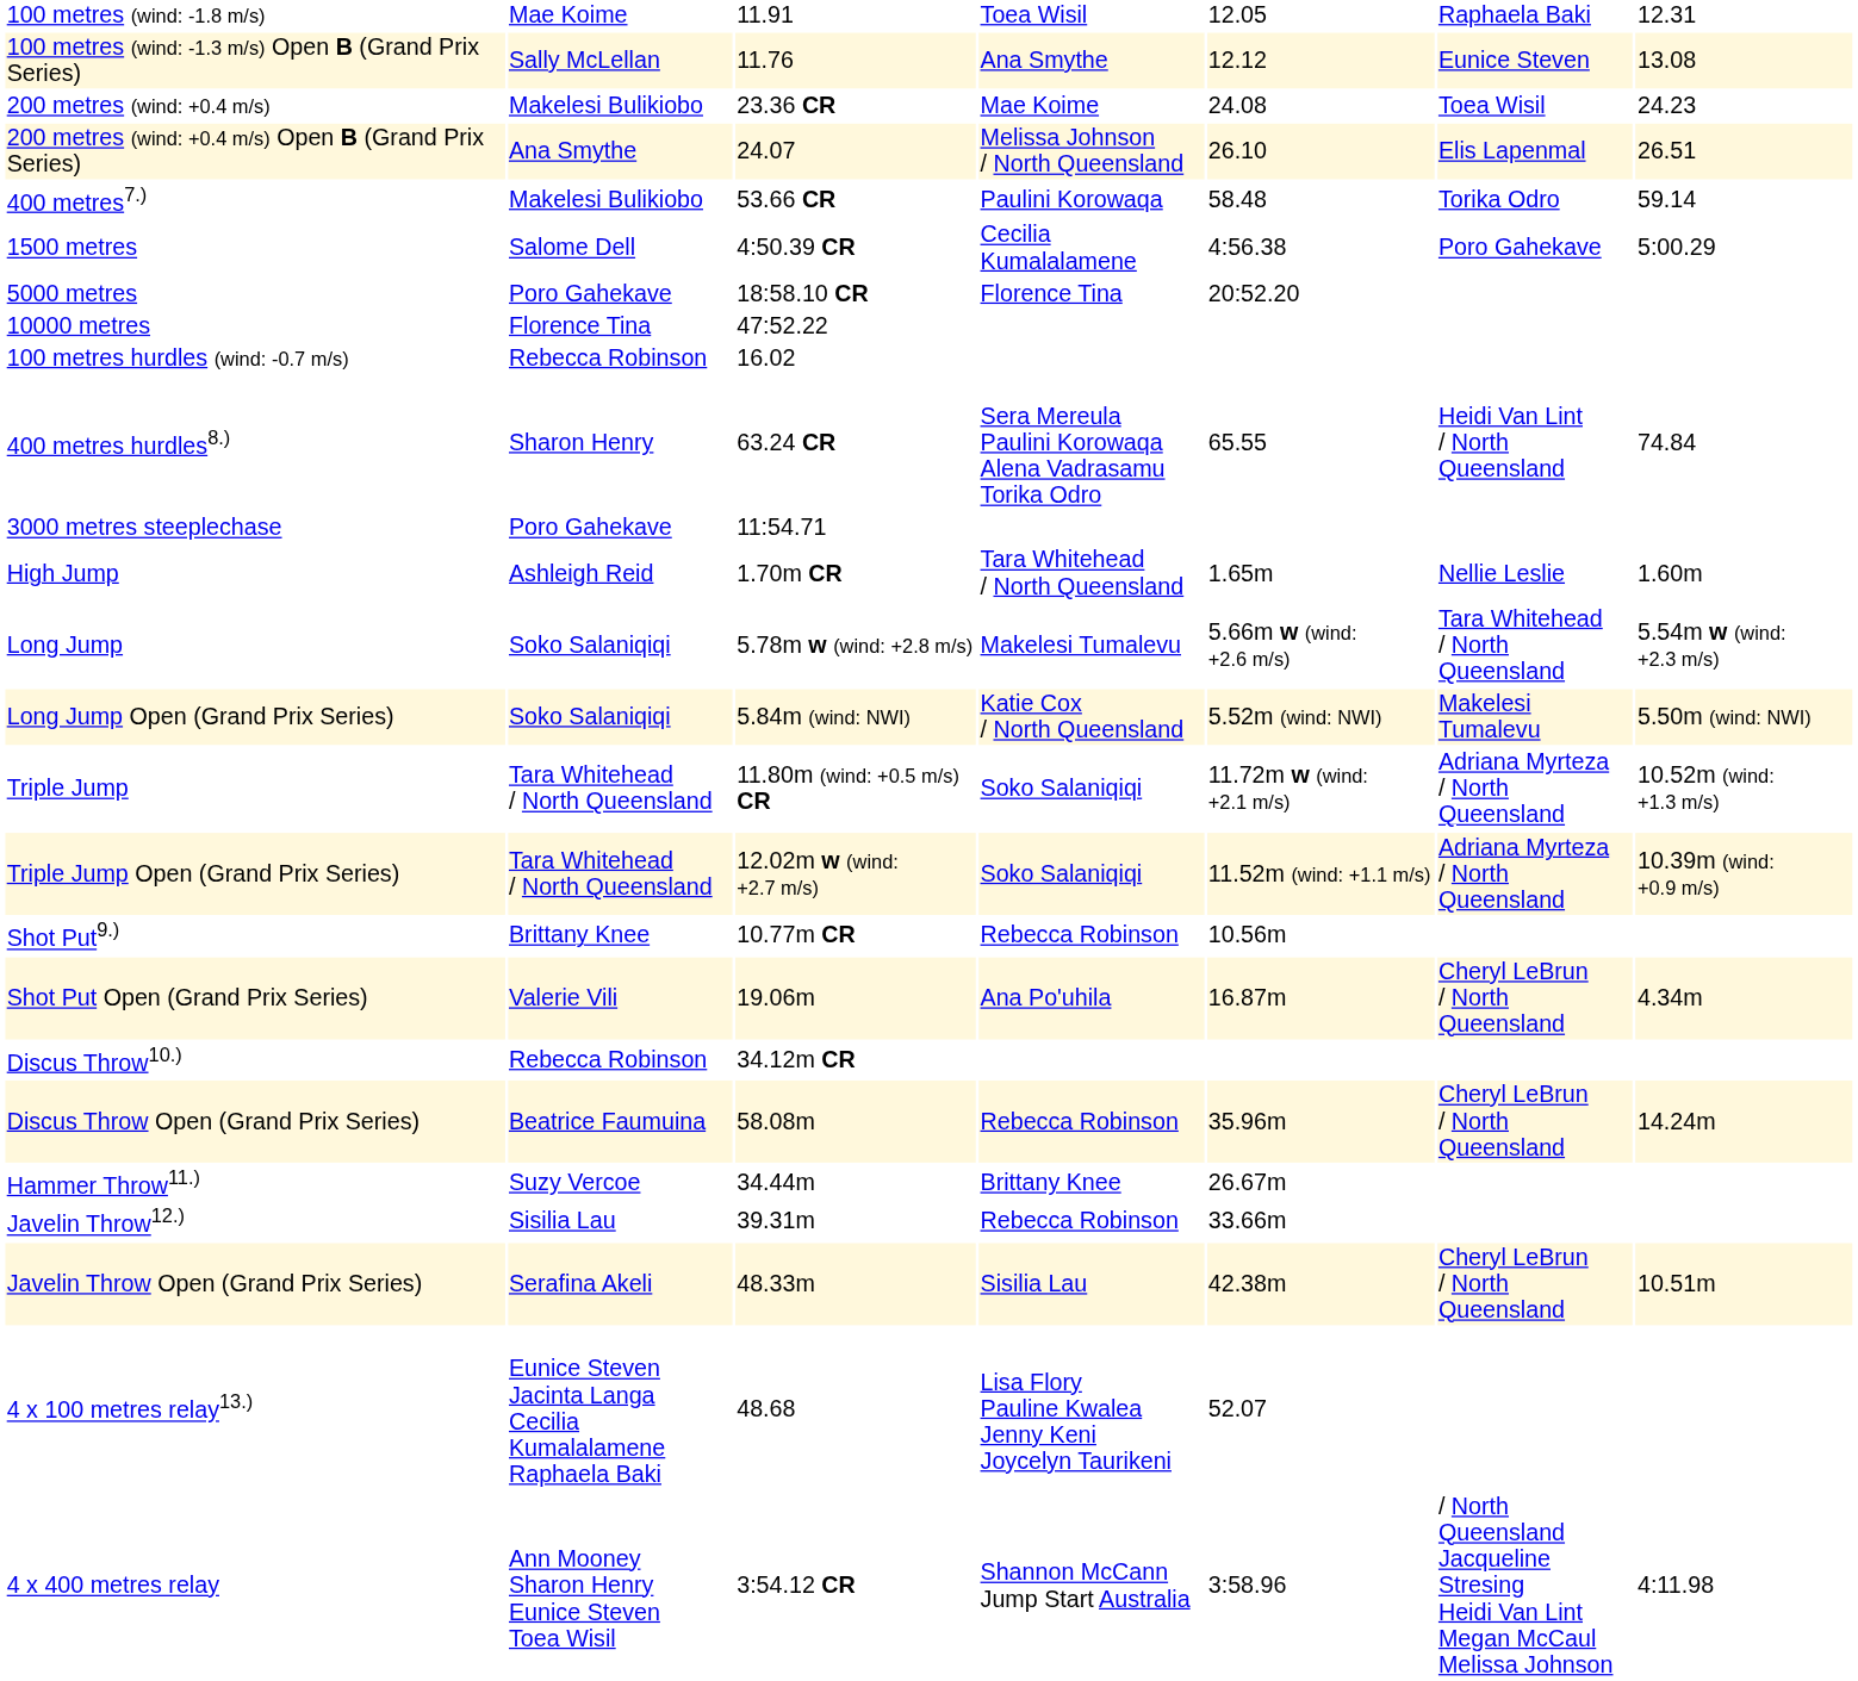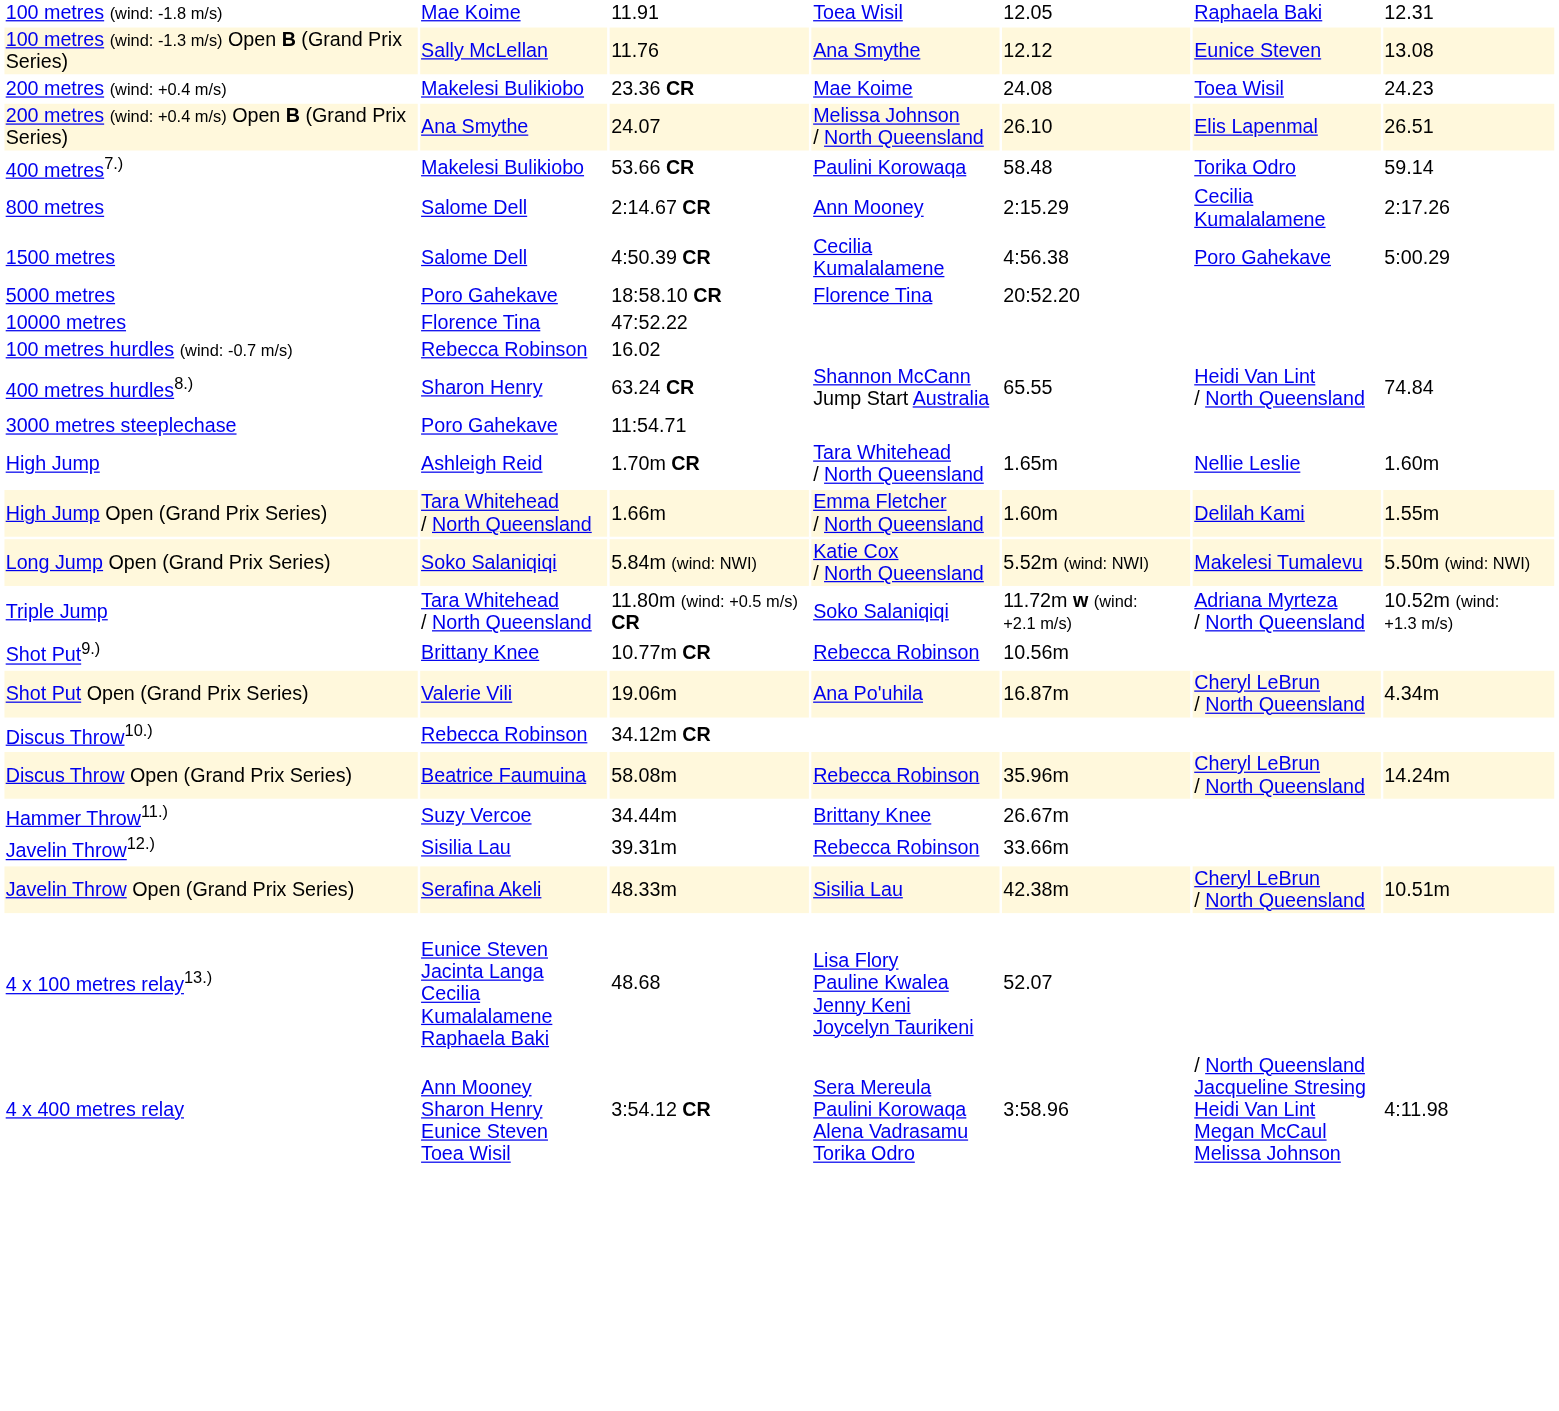 <table>
 <tr>
 <td><a href='#'>100 metres</a> <small>(wind: -1.8 m/s)</small></td>
 <td align=left><a href='#'>Mae Koime</a> <br> </td>
 <td>11.91</td>
 <td align=left><a href='#'>Toea Wisil</a> <br> </td>
 <td>12.05</td>
 <td align=left><a href='#'>Raphaela Baki</a> <br> </td>
 <td>12.31</td>
 </tr>
 <tr style="background-color:CornSilk">
 <td><a href='#'>100 metres</a> <small>(wind: -1.3 m/s)</small> Open <strong>B</strong> (Grand Prix Series)</td>
 <td align=left><a href='#'>Sally McLellan</a> <br> </td>
 <td>11.76</td>
 <td align=left><a href='#'>Ana Smythe</a> <br> </td>
 <td>12.12</td>
 <td align=left><a href='#'>Eunice Steven</a> <br> </td>
 <td>13.08</td>
 </tr>
 <tr>
 <td><a href='#'>200 metres</a> <small>(wind: +0.4 m/s)</small></td>
 <td align=left><a href='#'>Makelesi Bulikiobo</a> <br> </td>
 <td>23.36 <strong>CR</strong></td>
 <td align=left><a href='#'>Mae Koime</a> <br> </td>
 <td>24.08</td>
 <td align=left><a href='#'>Toea Wisil</a> <br> </td>
 <td>24.23</td>
 </tr>
 <tr style="background-color:CornSilk">
 <td><a href='#'>200 metres</a> <small>(wind: +0.4 m/s)</small> Open <strong>B</strong> (Grand Prix Series)</td>
 <td align=left><a href='#'>Ana Smythe</a> <br> </td>
 <td>24.07</td>
 <td align=left><a href='#'>Melissa Johnson</a> <br> / <a href='#'>North Queensland</a></td>
 <td>26.10</td>
 <td align=left><a href='#'>Elis Lapenmal</a> <br> </td>
 <td>26.51</td>
 </tr>
 <tr>
 <td><a href='#'>400 metres</a><sup>7.)</sup></td>
 <td align=left><a href='#'>Makelesi Bulikiobo</a> <br> </td>
 <td>53.66 <strong>CR</strong></td>
 <td align=left><a href='#'>Paulini Korowaqa</a> <br> </td>
 <td>58.48</td>
 <td align=left><a href='#'>Torika Odro</a> <br> </td>
 <td>59.14</td>
 </tr>
 <tr>
+<td><a href='#'>800 metres</a></td>
+<td align=left><a href='#'>Salome Dell</a> <br> </td>
+<td>2:14.67 <strong>CR</strong></td>
+<td align=left><a href='#'>Ann Mooney</a> <br> </td>
+<td>2:15.29</td>
+<td align=left><a href='#'>Cecilia Kumalalamene</a> <br> </td>
+<td>2:17.26</td>
+</tr>
+<tr>
 <td><a href='#'>1500 metres</a></td>
 <td align=left><a href='#'>Salome Dell</a> <br> </td>
 <td>4:50.39 <strong>CR</strong></td>
 <td align=left><a href='#'>Cecilia Kumalalamene</a> <br> </td>
 <td>4:56.38</td>
 <td align=left><a href='#'>Poro Gahekave</a> <br> </td>
 <td>5:00.29</td>
 </tr>
 <tr>
 <td><a href='#'>5000 metres</a></td>
 <td align=left><a href='#'>Poro Gahekave</a> <br> </td>
 <td>18:58.10 <strong>CR</strong></td>
 <td align=left><a href='#'>Florence Tina</a> <br> </td>
 <td>20:52.20</td>
 <td></td>
 <td></td>
 </tr>
 <tr>
 <td><a href='#'>10000 metres</a></td>
 <td align=left><a href='#'>Florence Tina</a> <br> </td>
 <td>47:52.22</td>
 <td></td>
 <td></td>
 <td></td>
 <td></td>
 </tr>
 <tr>
 <td><a href='#'>100 metres hurdles</a> <small>(wind: -0.7 m/s)</small></td>
 <td align=left><a href='#'>Rebecca Robinson</a> <br> </td>
 <td>16.02</td>
 <td></td>
 <td></td>
 <td></td>
 <td></td>
 </tr>
 <tr>
 <td><a href='#'>400 metres hurdles</a><sup>8.)</sup></td>
 <td align=left><a href='#'>Sharon Henry</a> <br> </td>
 <td>63.24 <strong>CR</strong></td>
-<td> <br><a href='#'>Sera Mereula</a><br><a href='#'>Paulini Korowaqa</a><br><a href='#'>Alena Vadrasamu</a><br><a href='#'>Torika Odro</a></td>
+<td align=left><a href='#'>Shannon McCann</a> <br>  Jump Start <a href='#'>Australia</a></td>
 <td>65.55</td>
 <td align=left><a href='#'>Heidi Van Lint</a> <br> / <a href='#'>North Queensland</a></td>
 <td>74.84</td>
 </tr>
 <tr>
 <td><a href='#'>3000 metres steeplechase</a></td>
 <td align=left><a href='#'>Poro Gahekave</a> <br> </td>
 <td>11:54.71</td>
 <td></td>
 <td></td>
 <td></td>
 <td></td>
 </tr>
 <tr>
 <td><a href='#'>High Jump</a></td>
 <td align=left><a href='#'>Ashleigh Reid</a> <br> </td>
 <td>1.70m <strong>CR</strong></td>
 <td align=left><a href='#'>Tara Whitehead</a> <br> / <a href='#'>North Queensland</a></td>
 <td>1.65m</td>
 <td align=left><a href='#'>Nellie Leslie</a> <br> </td>
 <td>1.60m</td>
 </tr>
-<tr>
-<td><a href='#'>Long Jump</a></td>
-<td align=left><a href='#'>Soko Salaniqiqi</a> <br> </td>
-<td>5.78m <strong>w</strong> <small>(wind: +2.8 m/s)</small></td>
-<td align=left><a href='#'>Makelesi Tumalevu</a> <br> </td>
-<td>5.66m <strong>w</strong> <small>(wind: +2.6 m/s)</small></td>
+<tr style="background-color:CornSilk">
+<td><a href='#'>High Jump</a> Open (Grand Prix Series)</td>
 <td align=left><a href='#'>Tara Whitehead</a> <br> / <a href='#'>North Queensland</a></td>
-<td>5.54m <strong>w</strong> <small>(wind: +2.3 m/s)</small></td>
+<td>1.66m</td>
+<td align=left><a href='#'>Emma Fletcher</a> <br> / <a href='#'>North Queensland</a></td>
+<td>1.60m</td>
+<td align=left><a href='#'>Delilah Kami</a> <br> </td>
+<td>1.55m</td>
 </tr>
 <tr style="background-color:CornSilk">
 <td><a href='#'>Long Jump</a> Open (Grand Prix Series)</td>
 <td align=left><a href='#'>Soko Salaniqiqi</a> <br> </td>
 <td>5.84m <small>(wind: NWI)</small></td>
 <td align=left><a href='#'>Katie Cox</a> <br> / <a href='#'>North Queensland</a></td>
 <td>5.52m <small>(wind: NWI)</small></td>
 <td align=left><a href='#'>Makelesi Tumalevu</a> <br> </td>
 <td>5.50m <small>(wind: NWI)</small></td>
 </tr>
 <tr>
 <td><a href='#'>Triple Jump</a></td>
 <td align=left><a href='#'>Tara Whitehead</a> <br> / <a href='#'>North Queensland</a></td>
 <td>11.80m <small>(wind: +0.5 m/s)</small> <strong>CR</strong></td>
 <td align=left><a href='#'>Soko Salaniqiqi</a> <br> </td>
 <td>11.72m <strong>w</strong> <small>(wind: +2.1 m/s)</small></td>
 <td align=left><a href='#'>Adriana Myrteza</a> <br> / <a href='#'>North Queensland</a></td>
 <td>10.52m <small>(wind: +1.3 m/s)</small></td>
-</tr>
-<tr style="background-color:CornSilk">
-<td><a href='#'>Triple Jump</a> Open (Grand Prix Series)</td>
-<td align=left><a href='#'>Tara Whitehead</a> <br> / <a href='#'>North Queensland</a></td>
-<td>12.02m <strong>w</strong> <small>(wind: +2.7 m/s)</small></td>
-<td align=left><a href='#'>Soko Salaniqiqi</a> <br> </td>
-<td>11.52m <small>(wind: +1.1 m/s)</small></td>
-<td align=left><a href='#'>Adriana Myrteza</a> <br> / <a href='#'>North Queensland</a></td>
-<td>10.39m <small>(wind: +0.9 m/s)</small></td>
 </tr>
 <tr>
 <td><a href='#'>Shot Put</a><sup>9.)</sup></td>
 <td align=left><a href='#'>Brittany Knee</a> <br> </td>
 <td>10.77m <strong>CR</strong></td>
 <td align=left><a href='#'>Rebecca Robinson</a> <br> </td>
 <td>10.56m</td>
 <td></td>
 <td></td>
 </tr>
 <tr style="background-color:CornSilk">
 <td><a href='#'>Shot Put</a> Open (Grand Prix Series)</td>
 <td align=left><a href='#'>Valerie Vili</a> <br> </td>
 <td>19.06m</td>
 <td align=left><a href='#'>Ana Po'uhila</a> <br> </td>
 <td>16.87m</td>
 <td align=left><a href='#'>Cheryl LeBrun</a> <br> / <a href='#'>North Queensland</a></td>
 <td>4.34m</td>
 </tr>
 <tr>
 <td><a href='#'>Discus Throw</a><sup>10.)</sup></td>
 <td align=left><a href='#'>Rebecca Robinson</a> <br> </td>
 <td>34.12m <strong>CR</strong></td>
 <td></td>
 <td></td>
 <td></td>
 <td></td>
 </tr>
 <tr style="background-color:CornSilk">
 <td><a href='#'>Discus Throw</a> Open (Grand Prix Series)</td>
 <td align=left><a href='#'>Beatrice Faumuina</a> <br> </td>
 <td>58.08m</td>
 <td align=left><a href='#'>Rebecca Robinson</a> <br> </td>
 <td>35.96m</td>
 <td align=left><a href='#'>Cheryl LeBrun</a> <br> / <a href='#'>North Queensland</a></td>
 <td>14.24m</td>
 </tr>
 <tr>
 <td><a href='#'>Hammer Throw</a><sup>11.)</sup></td>
 <td align=left><a href='#'>Suzy Vercoe</a> <br> </td>
 <td>34.44m</td>
 <td align=left><a href='#'>Brittany Knee</a> <br> </td>
 <td>26.67m</td>
 <td></td>
 <td></td>
 </tr>
 <tr>
 <td><a href='#'>Javelin Throw</a><sup>12.)</sup></td>
 <td align=left><a href='#'>Sisilia Lau</a> <br> </td>
 <td>39.31m</td>
 <td align=left><a href='#'>Rebecca Robinson</a> <br> </td>
 <td>33.66m</td>
 <td></td>
 <td></td>
 </tr>
 <tr style="background-color:CornSilk">
 <td><a href='#'>Javelin Throw</a> Open (Grand Prix Series)</td>
 <td align=left><a href='#'>Serafina Akeli</a> <br> </td>
 <td>48.33m</td>
 <td align=left><a href='#'>Sisilia Lau</a> <br> </td>
 <td>42.38m</td>
 <td align=left><a href='#'>Cheryl LeBrun</a> <br> / <a href='#'>North Queensland</a></td>
 <td>10.51m</td>
 </tr>
 <tr>
 <td><a href='#'>4 x 100 metres relay</a><sup>13.)</sup></td>
 <td><br><a href='#'>Eunice Steven</a><br><a href='#'>Jacinta Langa</a><br><a href='#'>Cecilia Kumalalamene</a><br><a href='#'>Raphaela Baki</a></td>
 <td>48.68</td>
 <td><br><a href='#'>Lisa Flory</a><br><a href='#'>Pauline Kwalea</a><br><a href='#'>Jenny Keni</a><br><a href='#'>Joycelyn Taurikeni</a></td>
 <td>52.07</td>
 <td></td>
 <td></td>
 </tr>
 <tr>
 <td><a href='#'>4 x 400 metres relay</a></td>
 <td> <br><a href='#'>Ann Mooney</a><br><a href='#'>Sharon Henry</a><br><a href='#'>Eunice Steven</a><br><a href='#'>Toea Wisil</a></td>
 <td>3:54.12 <strong>CR</strong></td>
-<td align=left><a href='#'>Shannon McCann</a> <br>  Jump Start <a href='#'>Australia</a></td>
+<td> <br><a href='#'>Sera Mereula</a><br><a href='#'>Paulini Korowaqa</a><br><a href='#'>Alena Vadrasamu</a><br><a href='#'>Torika Odro</a></td>
 <td>3:58.96</td>
 <td>/ <a href='#'>North Queensland</a> <br> <a href='#'>Jacqueline Stresing</a> <br> <a href='#'>Heidi Van Lint</a> <br> <a href='#'>Megan McCaul</a> <br> <a href='#'>Melissa Johnson</a></td>
 <td>4:11.98</td>
 </tr>
 </table>
